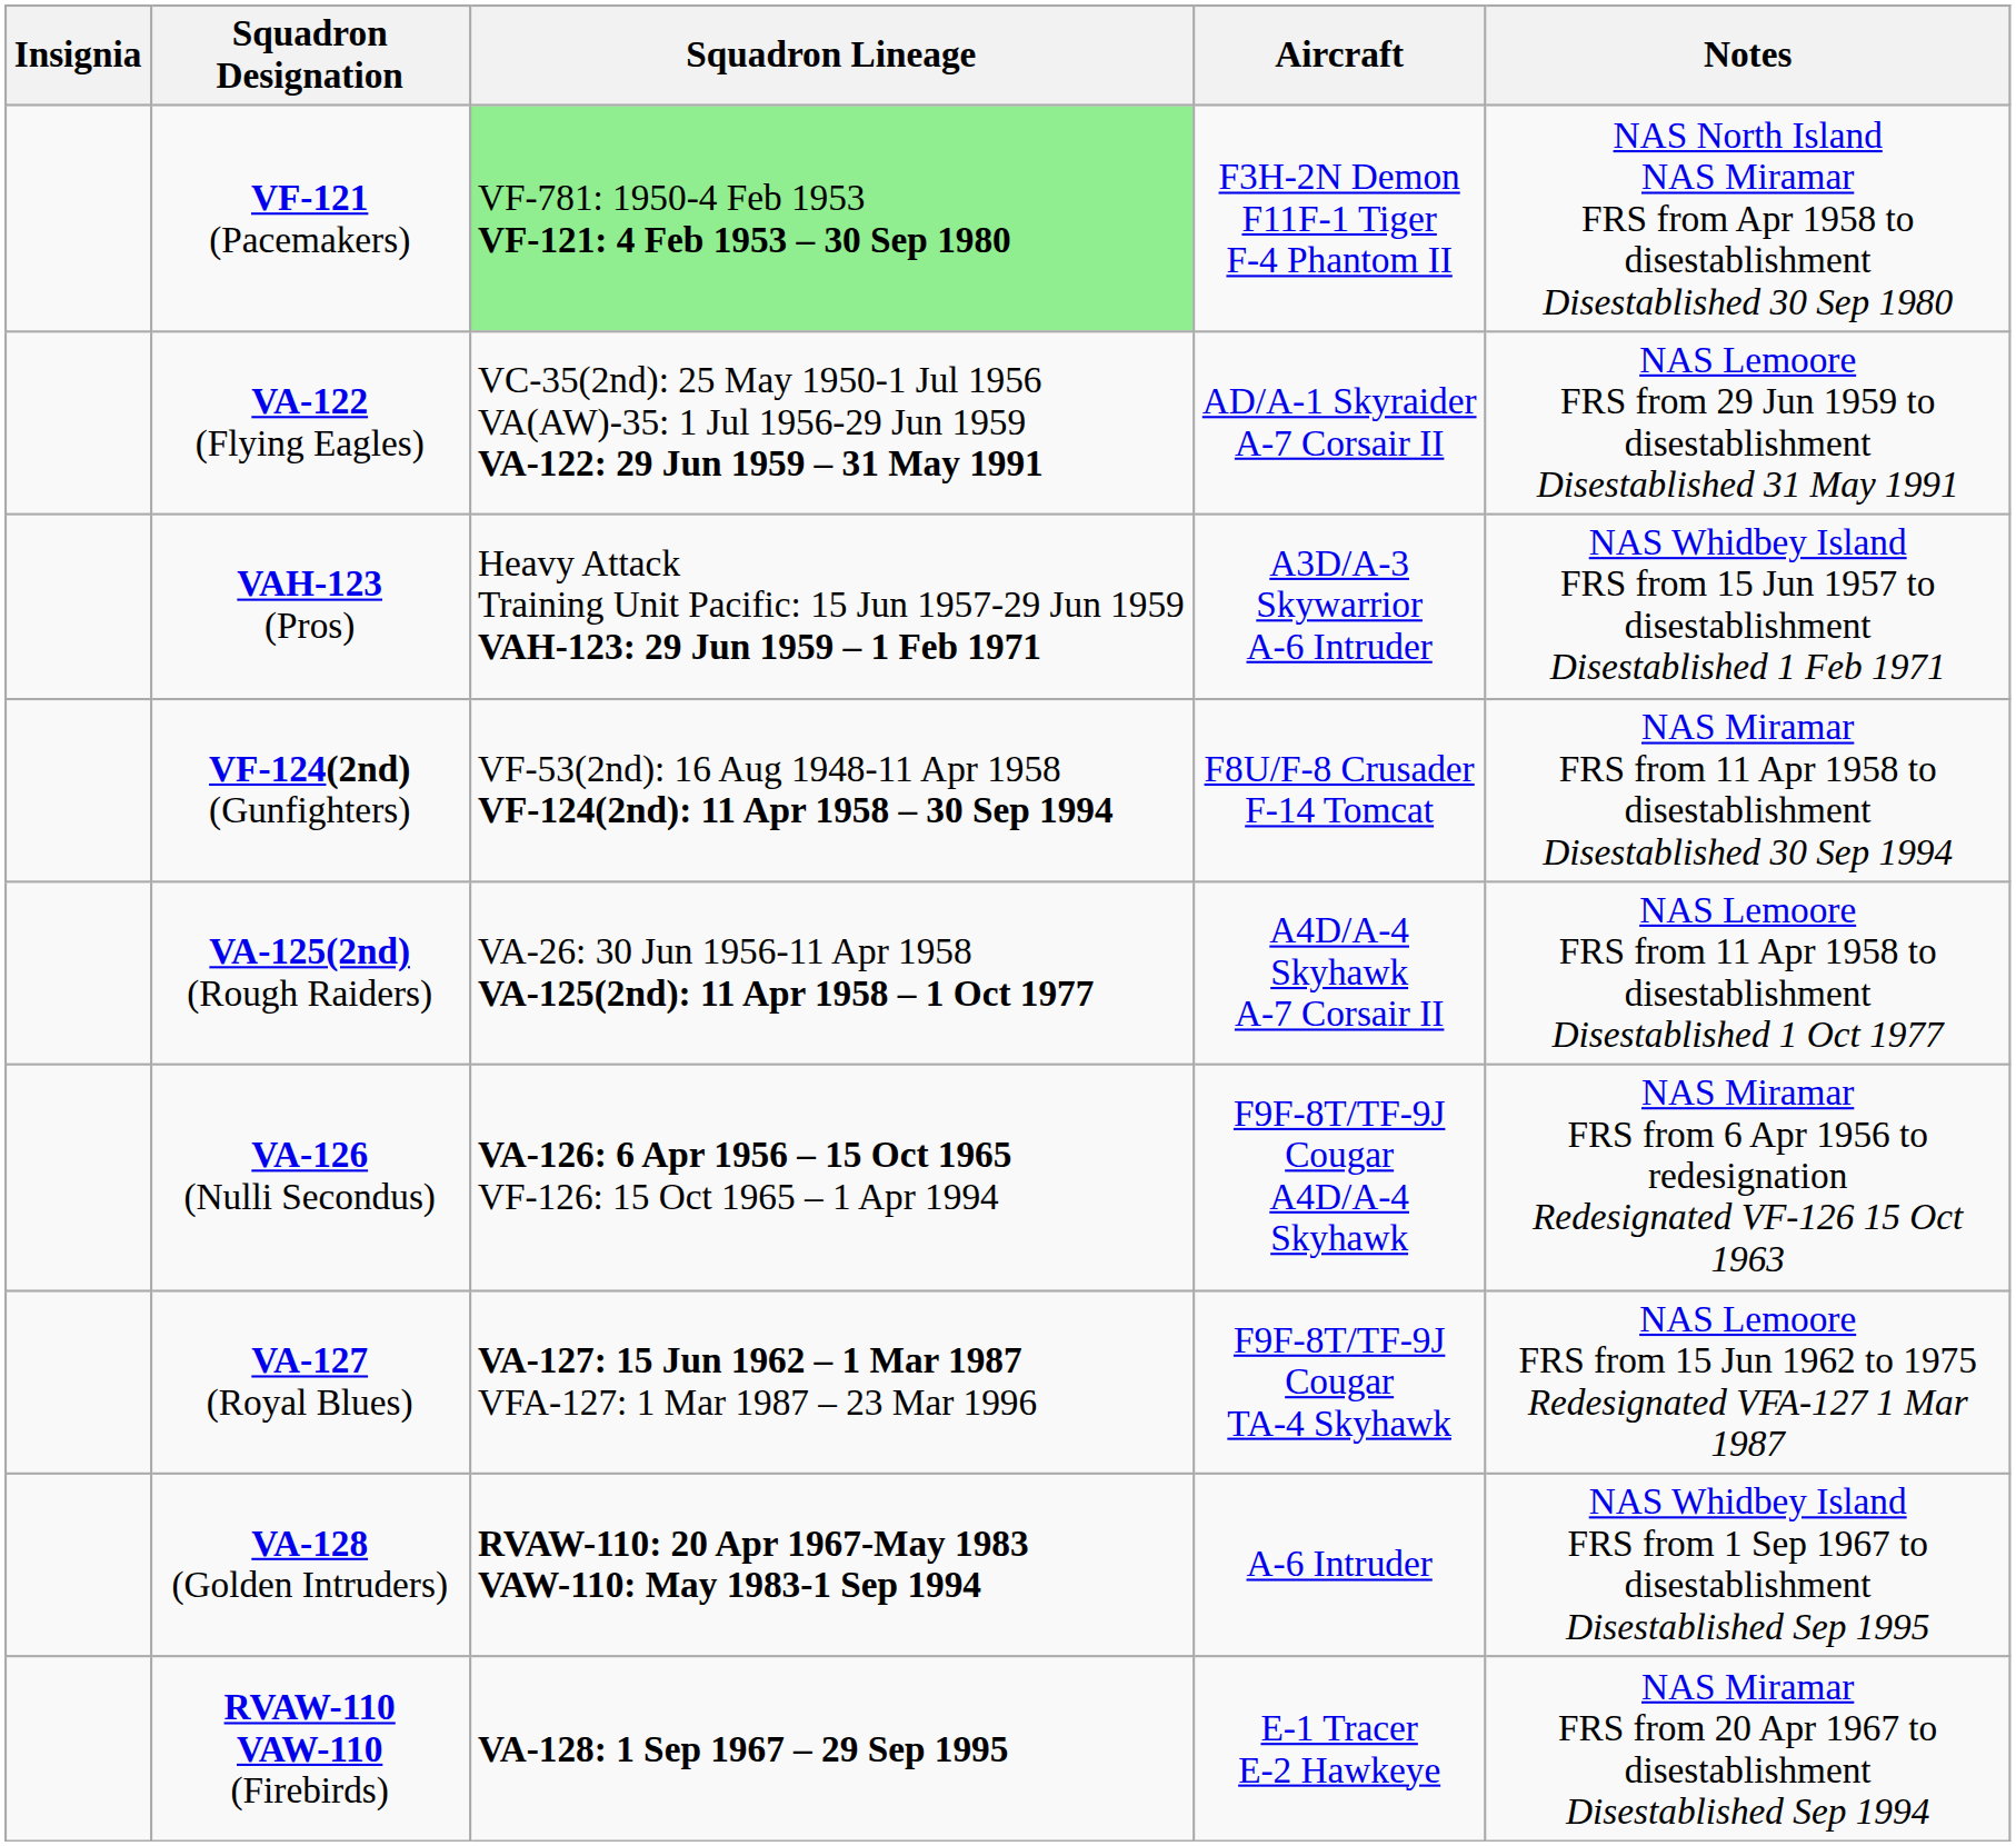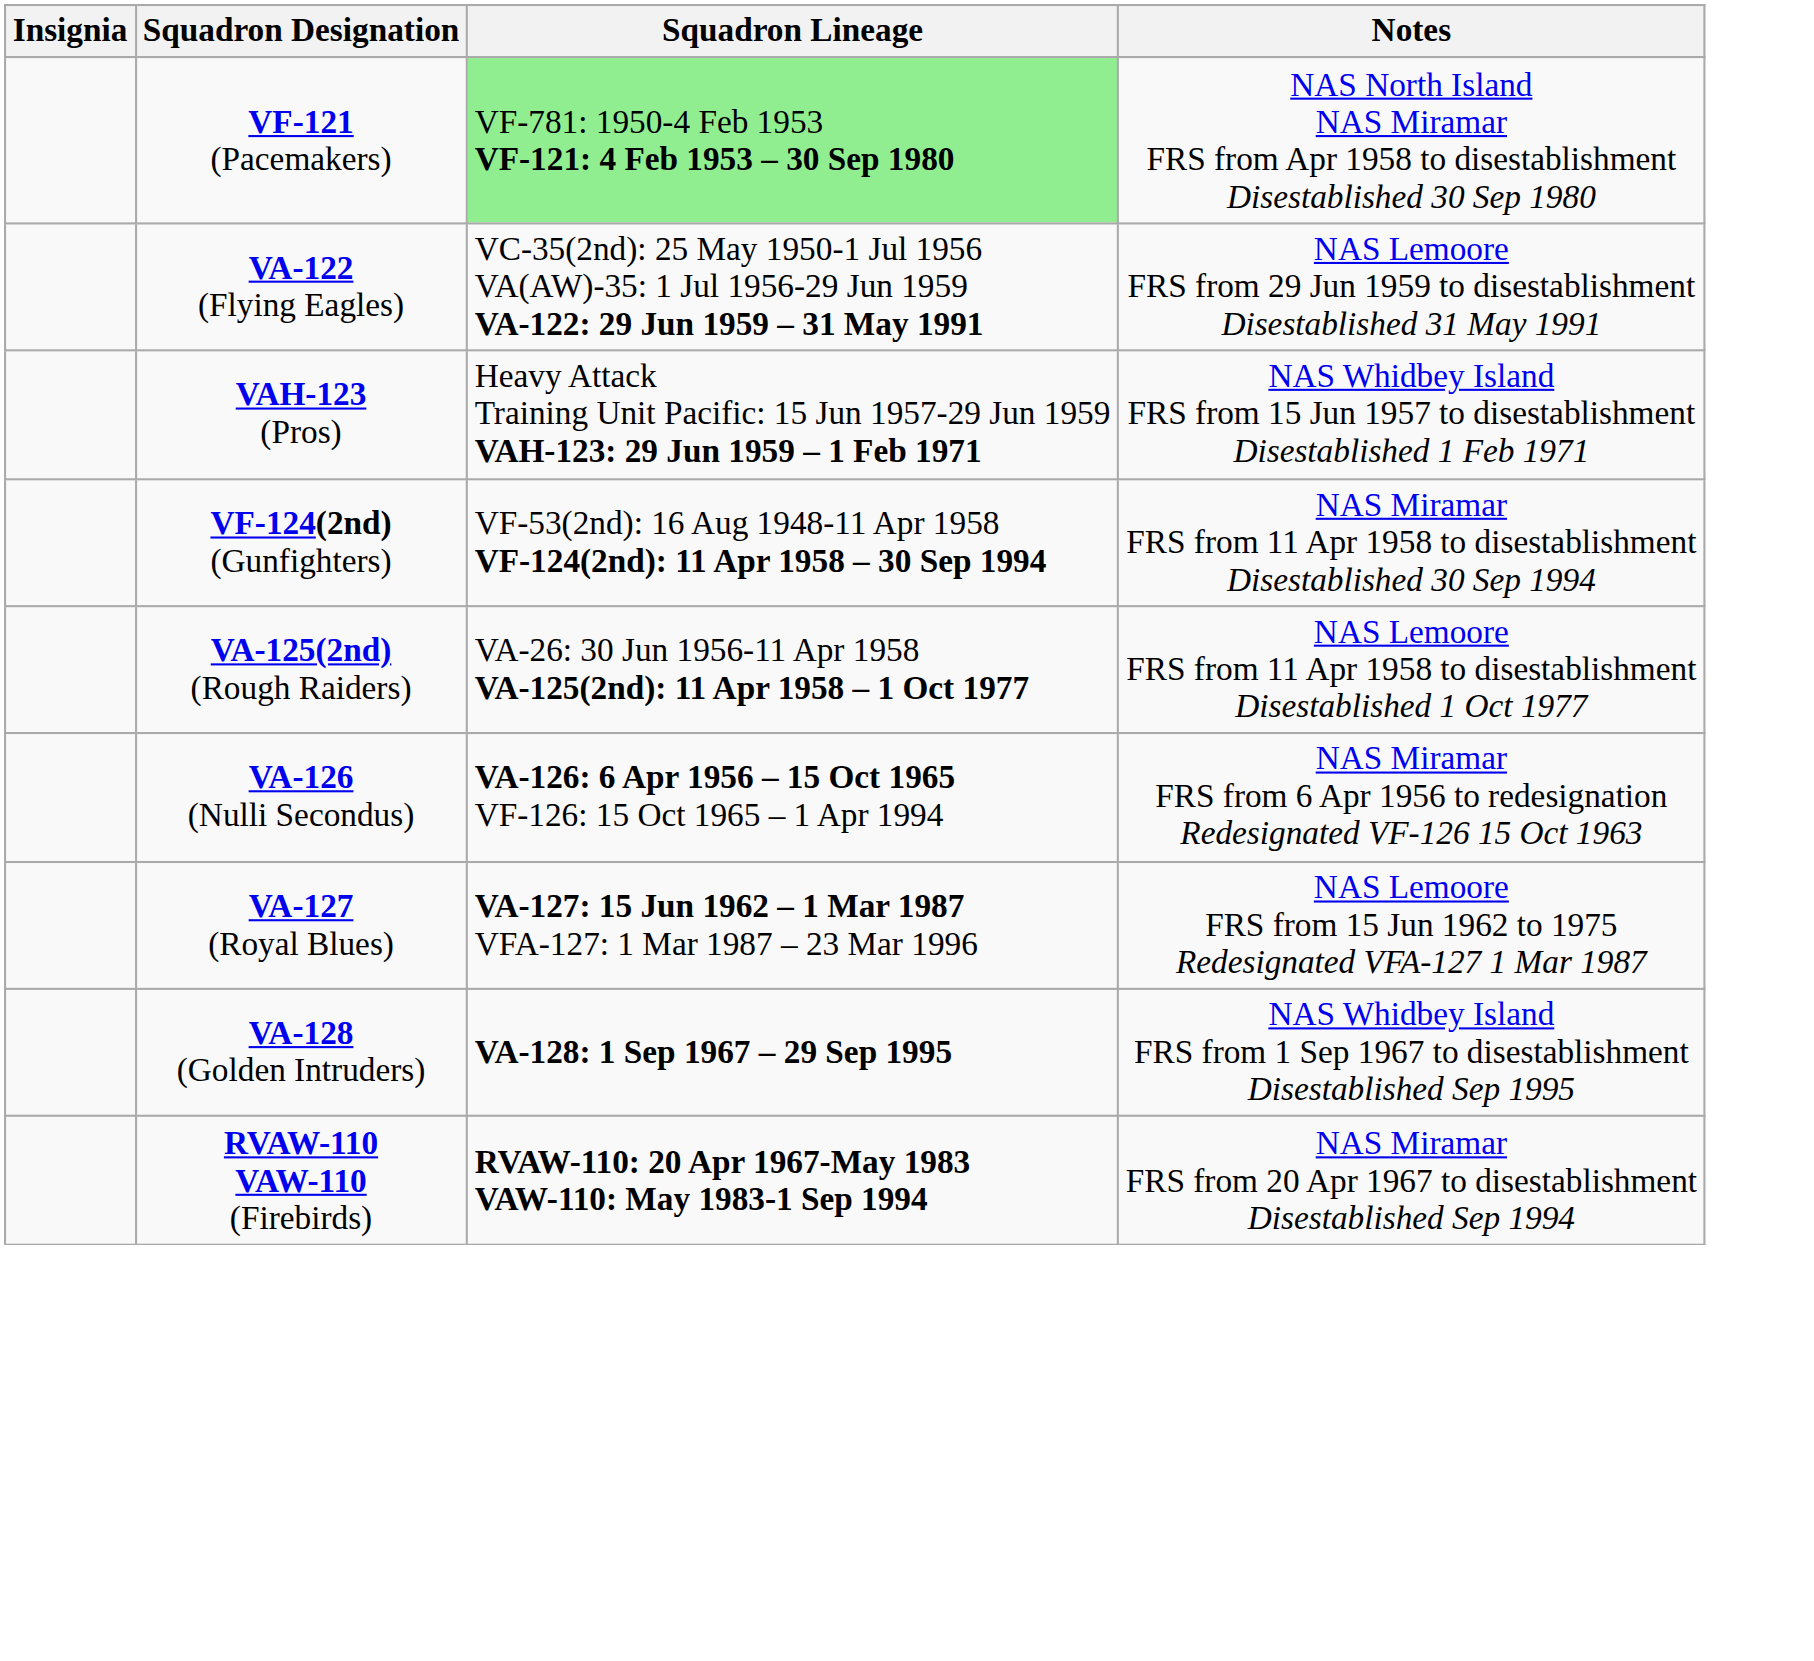 <table class="wikitable">
 <tr>
 <th><strong>Insignia</strong></th>
 <th><strong>Squadron Designation</strong></th>
 <th><strong>Squadron Lineage</strong></th>
-<th><strong>Aircraft</strong></th>
 <th><strong>Notes</strong></th>
 </tr>
 <tr>
 <td></td>
 <td style="text-align: center;"><strong><a href='#'>VF-121</a></strong><br>(Pacemakers)</td>
 <td style="background: lightgreen;">VF-781: 1950-4 Feb 1953<br><strong>VF-121: 4 Feb 1953 – 30 Sep 1980</strong></td>
-<td style="text-align: center;"><a href='#'>F3H-2N Demon</a><br><a href='#'>F11F-1 Tiger</a><br><a href='#'>F-4 Phantom II</a></td>
 <td style="text-align: center;"><a href='#'>NAS North Island</a><br><a href='#'>NAS Miramar</a><br>FRS from Apr 1958 to disestablishment<br><em>Disestablished 30 Sep 1980</em></td>
 </tr>
 <tr>
 <td></td>
 <td style="text-align: center;"><strong><a href='#'>VA-122</a></strong><br>(Flying Eagles)</td>
 <td>VC-35(2nd): 25 May 1950-1 Jul 1956<br>VA(AW)-35: 1 Jul 1956-29 Jun 1959<br><strong>VA-122: 29 Jun 1959 – 31 May 1991</strong></td>
-<td style="text-align: center;"><a href='#'>AD/A-1 Skyraider</a><br><a href='#'>A-7 Corsair II</a></td>
 <td style="text-align: center;"><a href='#'>NAS Lemoore</a><br>FRS from 29 Jun 1959 to disestablishment<br><em>Disestablished 31 May 1991</em></td>
 </tr>
 <tr>
 <td></td>
 <td style="text-align: center;"><strong><a href='#'>VAH-123</a></strong><br>(Pros)</td>
 <td style="white-space: nowrap;">Heavy Attack<br>Training Unit Pacific: 15 Jun 1957-29 Jun 1959<br><strong>VAH-123: 29 Jun 1959 – 1 Feb 1971</strong></td>
-<td style="text-align: center;"><a href='#'>A3D/A-3 Skywarrior</a><br><a href='#'>A-6 Intruder</a></td>
 <td style="text-align: center;"><a href='#'>NAS Whidbey Island</a><br>FRS from 15 Jun 1957 to disestablishment<br><em>Disestablished 1 Feb 1971</em></td>
 </tr>
 <tr>
 <td></td>
 <td style="text-align: center;"><strong><a href='#'>VF-124</a>(2nd)</strong><br>(Gunfighters)</td>
 <td style="white-space: nowrap;">VF-53(2nd): 16 Aug 1948-11 Apr 1958<br><strong>VF-124(2nd): 11 Apr 1958 – 30 Sep 1994</strong></td>
-<td style="text-align: center;"><a href='#'>F8U/F-8 Crusader</a><br><a href='#'>F-14 Tomcat</a></td>
 <td style="text-align: center;"><a href='#'>NAS Miramar</a><br>FRS from 11 Apr 1958 to disestablishment<br><em>Disestablished 30 Sep 1994</em></td>
 </tr>
 <tr>
 <td></td>
 <td style="text-align: center;"><strong><a href='#'>VA-125(2nd)</a></strong><br>(Rough Raiders)</td>
 <td>VA-26: 30 Jun 1956-11 Apr 1958<br><strong>VA-125(2nd): 11 Apr 1958 – 1 Oct 1977</strong></td>
-<td style="text-align: center;"><a href='#'>A4D/A-4 Skyhawk</a><br><a href='#'>A-7 Corsair II</a></td>
 <td style="text-align: center;"><a href='#'>NAS Lemoore</a><br>FRS from 11 Apr 1958 to disestablishment<br><em>Disestablished 1 Oct 1977</em></td>
 </tr>
 <tr>
 <td></td>
 <td style="text-align: center;"><strong><a href='#'>VA-126</a></strong><br>(Nulli Secondus)</td>
 <td><strong>VA-126: 6 Apr 1956 – 15 Oct 1965</strong><br>VF-126: 15 Oct 1965 – 1 Apr 1994</td>
-<td style="text-align: center;"><a href='#'>F9F-8T/TF-9J Cougar</a><br><a href='#'>A4D/A-4 Skyhawk</a></td>
 <td style="text-align: center;"><a href='#'>NAS Miramar</a><br>FRS from 6 Apr 1956 to redesignation<br><em>Redesignated VF-126 15 Oct 1963</em></td>
 </tr>
 <tr>
 <td></td>
 <td style="text-align: center;"><strong><a href='#'>VA-127</a></strong><br>(Royal Blues)</td>
 <td><strong>VA-127: 15 Jun 1962 – 1 Mar 1987</strong><br>VFA-127: 1 Mar 1987 – 23 Mar 1996</td>
-<td style="text-align: center;"><a href='#'>F9F-8T/TF-9J Cougar</a><br><a href='#'>TA-4 Skyhawk</a></td>
 <td style="text-align: center;"><a href='#'>NAS Lemoore</a><br>FRS from 15 Jun 1962 to 1975<br><em>Redesignated VFA-127 1 Mar 1987</em></td>
 </tr>
 <tr>
 <td></td>
 <td style="text-align: center;"><strong><a href='#'>VA-128</a></strong><br>(Golden Intruders)</td>
-<td><strong>RVAW-110: 20 Apr 1967-May 1983</strong><br><strong>VAW-110: May 1983-1 Sep 1994</strong></td>
-<td style="text-align: center;"><a href='#'>A-6 Intruder</a></td>
+<td><strong>VA-128: 1 Sep 1967 – 29 Sep 1995</strong></td>
 <td style="text-align: center;"><a href='#'>NAS Whidbey Island</a><br>FRS from 1 Sep 1967 to disestablishment<br><em>Disestablished Sep 1995</em></td>
 </tr>
 <tr>
 <td></td>
 <td style="text-align: center;"><strong><a href='#'>RVAW-110</a></strong><br><strong><a href='#'>VAW-110</a></strong><br>(Firebirds)</td>
-<td><strong>VA-128: 1 Sep 1967 – 29 Sep 1995</strong></td>
-<td style="text-align: center;"><a href='#'>E-1 Tracer</a><br><a href='#'>E-2 Hawkeye</a></td>
+<td><strong>RVAW-110: 20 Apr 1967-May 1983</strong><br><strong>VAW-110: May 1983-1 Sep 1994</strong></td>
 <td style="text-align: center;"><a href='#'>NAS Miramar</a><br>FRS from 20 Apr 1967 to disestablishment<br><em>Disestablished Sep 1994</em></td>
 </tr>
 </table>
